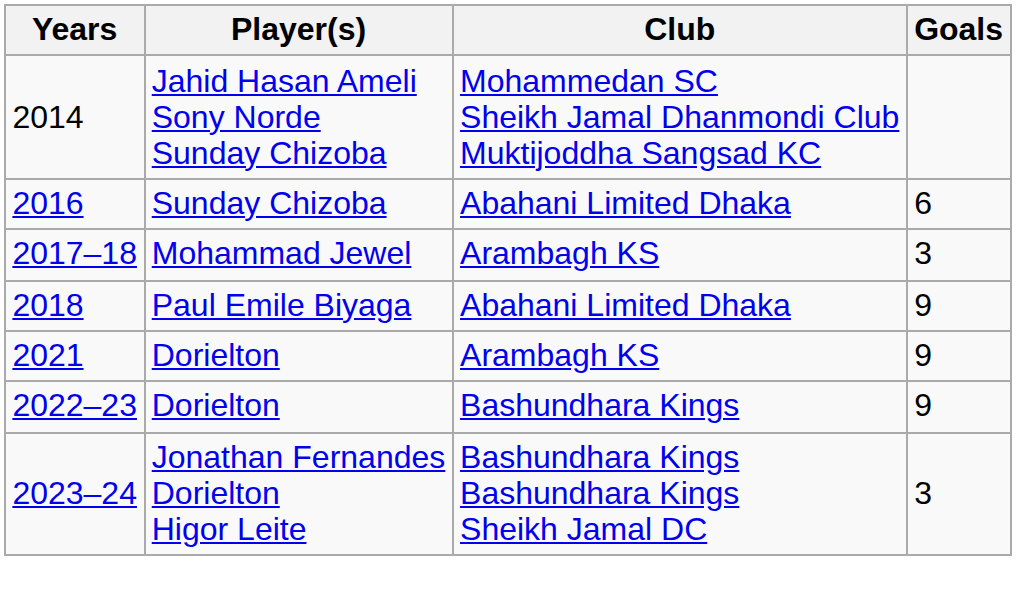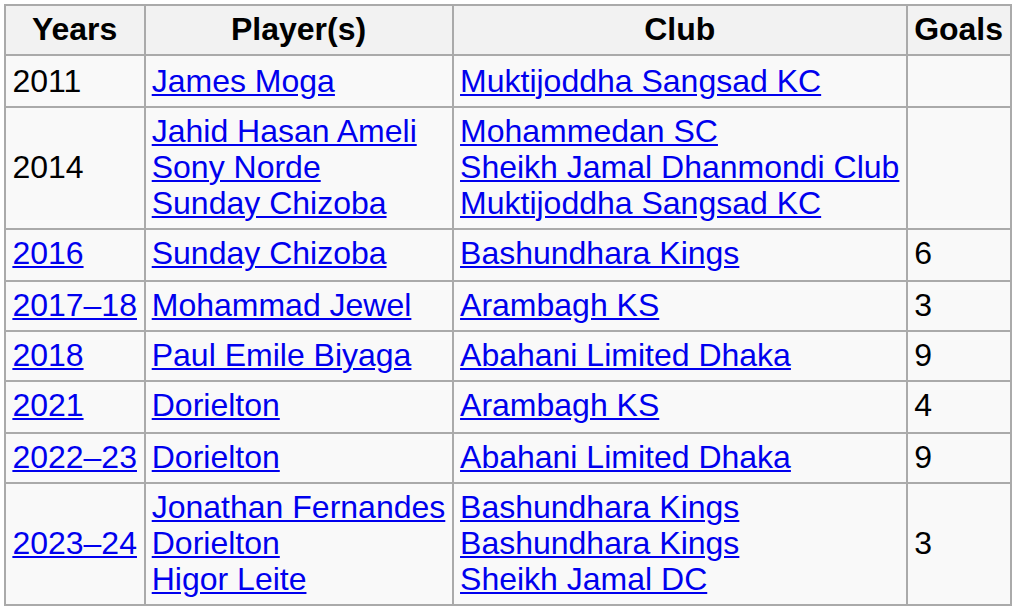 <table class=wikitable>
 <tr>
 <th>Years</th>
 <th>Player(s)</th>
 <th>Club</th>
 <th>Goals</th>
+</tr>
+<tr>
+<td>2011</td>
+<td> <a href='#'>James Moga</a></td>
+<td><a href='#'>Muktijoddha Sangsad KC</a></td>
+<td></td>
 </tr>
 <tr>
 <td>2014</td>
 <td> <a href='#'>Jahid Hasan Ameli</a><br> <a href='#'>Sony Norde</a><br> <a href='#'>Sunday Chizoba</a></td>
 <td><a href='#'>Mohammedan SC</a><br><a href='#'>Sheikh Jamal Dhanmondi Club</a><br><a href='#'>Muktijoddha Sangsad KC</a></td>
 <td></td>
 </tr>
 <tr>
 <td><a href='#'>2016</a></td>
 <td> <a href='#'>Sunday Chizoba</a></td>
-<td><a href='#'>Abahani Limited Dhaka</a></td>
+<td><a href='#'>Bashundhara Kings</a></td>
 <td>6</td>
 </tr>
 <tr>
 <td><a href='#'>2017–18</a></td>
 <td> <a href='#'>Mohammad Jewel</a></td>
 <td><a href='#'>Arambagh KS</a></td>
 <td>3</td>
 </tr>
 <tr>
 <td><a href='#'>2018</a></td>
 <td> <a href='#'>Paul Emile Biyaga</a></td>
 <td><a href='#'>Abahani Limited Dhaka</a></td>
 <td>9</td>
 </tr>
 <tr>
 <td><a href='#'>2021</a></td>
 <td> <a href='#'>Dorielton</a></td>
 <td><a href='#'>Arambagh KS</a></td>
-<td>9</td>
+<td>4</td>
 </tr>
 <tr>
 <td><a href='#'>2022–23</a></td>
 <td> <a href='#'>Dorielton</a></td>
-<td><a href='#'>Bashundhara Kings</a></td>
+<td><a href='#'>Abahani Limited Dhaka</a></td>
 <td>9</td>
 </tr>
 <tr>
 <td><a href='#'>2023–24</a></td>
 <td> <a href='#'>Jonathan Fernandes</a><br> <a href='#'>Dorielton</a><br> <a href='#'>Higor Leite</a></td>
 <td><a href='#'>Bashundhara Kings</a><br><a href='#'>Bashundhara Kings</a><br><a href='#'>Sheikh Jamal DC</a></td>
 <td>3</td>
 </tr>
 </table>
